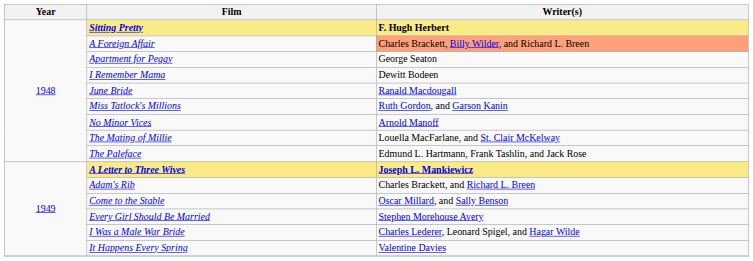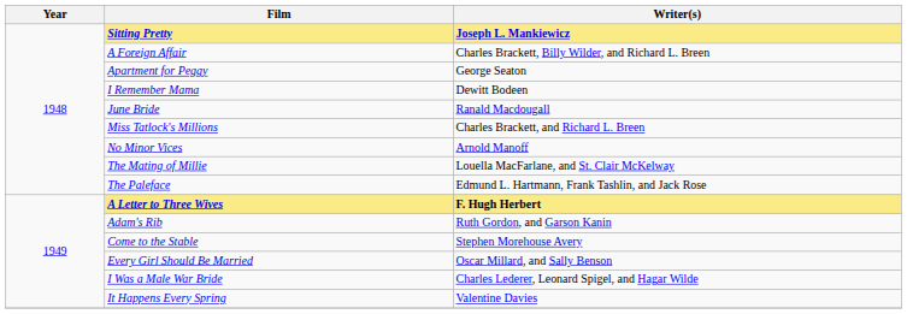 <table class="wikitable" width="95%" cellpadding="5">
 <tr>
 <th width="10%">Year</th>
 <th width="35%">Film</th>
 <th width="45%">Writer(s)</th>
 </tr>
 <tr>
 <td rowspan="9" style="text-align:center;"><a href='#'>1948</a><br></td>
 <td style="background:#FAEB86"><strong><em><a href='#'>Sitting Pretty</a></em></strong></td>
-<td style="background:#FAEB86"><strong>F. Hugh Herbert</strong></td>
+<td style="background:#FAEB86"><strong><a href='#'>Joseph L. Mankiewicz</a></strong></td>
 </tr>
 <tr>
 <td><em><a href='#'>A Foreign Affair</a></em></td>
-<td style="background: lightsalmon;">Charles Brackett, <a href='#'>Billy Wilder</a>, and Richard L. Breen</td>
+<td>Charles Brackett, <a href='#'>Billy Wilder</a>, and Richard L. Breen</td>
 </tr>
 <tr>
 <td><em><a href='#'>Apartment for Peggy</a></em></td>
 <td>George Seaton</td>
 </tr>
 <tr>
 <td><em><a href='#'>I Remember Mama</a></em></td>
 <td>Dewitt Bodeen</td>
 </tr>
 <tr>
 <td><em><a href='#'>June Bride</a></em></td>
 <td><a href='#'>Ranald Macdougall</a></td>
 </tr>
 <tr>
 <td><em><a href='#'>Miss Tatlock's Millions</a></em></td>
-<td><a href='#'>Ruth Gordon</a>, and <a href='#'>Garson Kanin</a></td>
+<td>Charles Brackett, and <a href='#'>Richard L. Breen</a></td>
 </tr>
 <tr>
 <td><em><a href='#'>No Minor Vices</a></em></td>
 <td><a href='#'>Arnold Manoff</a></td>
 </tr>
 <tr>
 <td><em><a href='#'>The Mating of Millie</a></em></td>
 <td>Louella MacFarlane, and <a href='#'>St. Clair McKelway</a></td>
 </tr>
 <tr>
 <td><em><a href='#'>The Paleface</a></em></td>
 <td>Edmund L. Hartmann, Frank Tashlin, and Jack Rose</td>
 </tr>
 <tr>
 <td rowspan="6" style="text-align:center;"><a href='#'>1949</a><br></td>
 <td style="background:#FAEB86"><strong><em><a href='#'>A Letter to Three Wives</a></em></strong></td>
-<td style="background:#FAEB86"><strong><a href='#'>Joseph L. Mankiewicz</a></strong></td>
+<td style="background:#FAEB86"><strong>F. Hugh Herbert</strong></td>
 </tr>
 <tr>
 <td><em><a href='#'>Adam's Rib</a></em></td>
-<td>Charles Brackett, and <a href='#'>Richard L. Breen</a></td>
+<td><a href='#'>Ruth Gordon</a>, and <a href='#'>Garson Kanin</a></td>
 </tr>
 <tr>
 <td><em><a href='#'>Come to the Stable</a></em></td>
-<td><a href='#'>Oscar Millard</a>, and <a href='#'>Sally Benson</a></td>
+<td><a href='#'>Stephen Morehouse Avery</a></td>
 </tr>
 <tr>
 <td><em><a href='#'>Every Girl Should Be Married</a></em></td>
-<td><a href='#'>Stephen Morehouse Avery</a></td>
+<td><a href='#'>Oscar Millard</a>, and <a href='#'>Sally Benson</a></td>
 </tr>
 <tr>
 <td><em><a href='#'>I Was a Male War Bride</a></em></td>
 <td><a href='#'>Charles Lederer</a>, Leonard Spigel, and <a href='#'>Hagar Wilde</a></td>
 </tr>
 <tr>
 <td><em><a href='#'>It Happens Every Spring</a></em></td>
 <td><a href='#'>Valentine Davies</a></td>
 </tr>
 <tr>
 </tr>
 </table>
